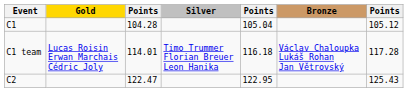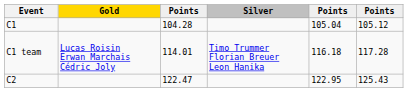 <table class="wikitable" width=100%>
 <tr>
 <th>Event</th>
 <td align=center bgcolor="gold"><strong>Gold</strong></td>
 <td align=center bgcolor="EFEFEF"><strong>Points</strong></td>
 <td align=center bgcolor="silver"><strong>Silver</strong></td>
 <td align=center bgcolor="EFEFEF"><strong>Points</strong></td>
-<td align=center bgcolor="CC9966"><strong>Bronze</strong></td>
 <td align=center bgcolor="EFEFEF"><strong>Points</strong></td>
 </tr>
 <tr>
 <td>C1</td>
 <td></td>
 <td>104.28</td>
 <td></td>
 <td>105.04</td>
-<td></td>
 <td>105.12</td>
 </tr>
 <tr>
 <td>C1 team</td>
 <td><br><a href='#'>Lucas Roisin</a><br><a href='#'>Erwan Marchais</a><br><a href='#'>Cédric Joly</a></td>
 <td>114.01</td>
 <td><br><a href='#'>Timo Trummer</a><br><a href='#'>Florian Breuer</a><br><a href='#'>Leon Hanika</a></td>
 <td>116.18</td>
-<td><br><a href='#'>Václav Chaloupka</a><br><a href='#'>Lukáš Rohan</a><br><a href='#'>Jan Větrovský</a></td>
 <td>117.28</td>
 </tr>
 <tr>
 <td>C2</td>
 <td></td>
 <td>122.47</td>
 <td></td>
 <td>122.95</td>
-<td></td>
 <td>125.43</td>
 </tr>
 </table>
